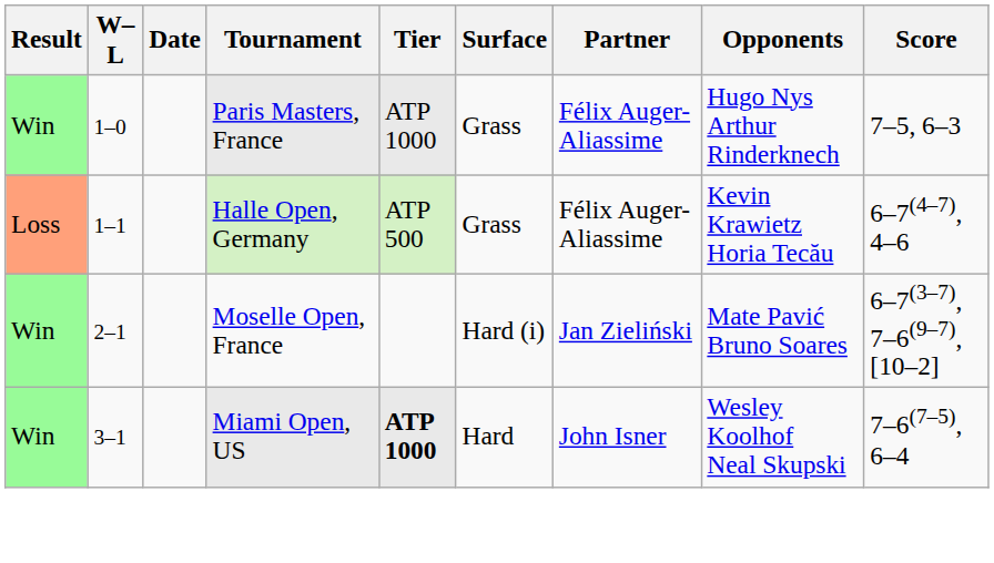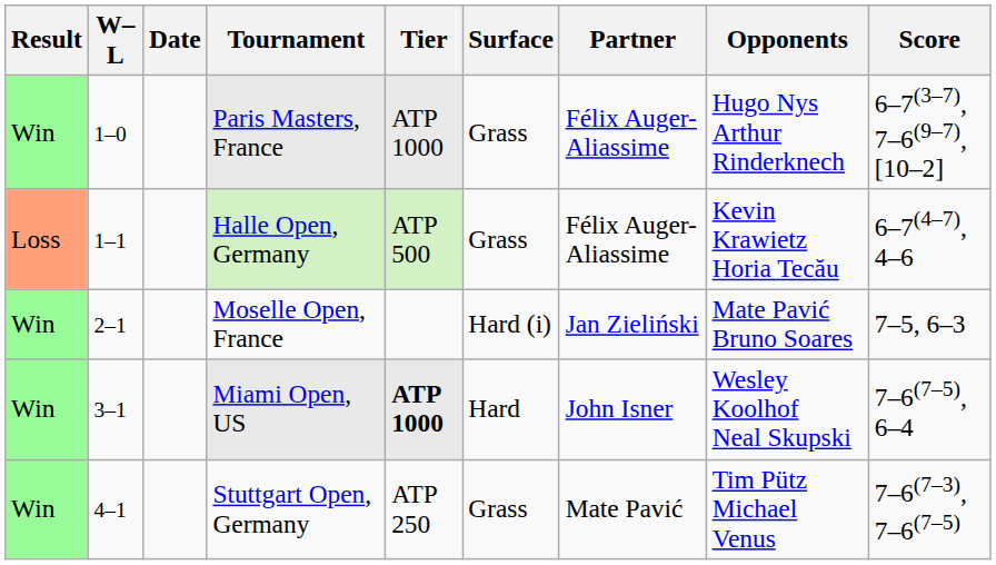 <table class="sortable wikitable">
 <tr>
 <th>Result</th>
 <th class="unsortable">W–L</th>
 <th>Date</th>
 <th>Tournament</th>
 <th>Tier</th>
 <th>Surface</th>
 <th>Partner</th>
 <th>Opponents</th>
 <th class="unsortable">Score</th>
 </tr>
 <tr>
 <td bgcolor=98fb98>Win</td>
 <td><small>1–0</small></td>
 <td><a href='#'></a></td>
 <td bgcolor=e9e9e9><a href='#'>Paris Masters</a>, France</td>
 <td bgcolor=e9e9e9>ATP 1000</td>
 <td>Grass</td>
 <td> <a href='#'>Félix Auger-Aliassime</a></td>
 <td> <a href='#'>Hugo Nys</a><br> <a href='#'>Arthur Rinderknech</a></td>
-<td>7–5, 6–3</td>
+<td>6–7<sup>(3–7)</sup>, 7–6<sup>(9–7)</sup>, [10–2]</td>
 </tr>
 <tr>
 <td bgcolor=ffa07a>Loss</td>
 <td><small>1–1</small></td>
 <td><a href='#'></a></td>
 <td bgcolor=d4f1c5><a href='#'>Halle Open</a>, Germany</td>
 <td bgcolor=d4f1c5>ATP 500</td>
 <td>Grass</td>
 <td> Félix Auger-Aliassime</td>
 <td> <a href='#'>Kevin Krawietz</a> <br>  <a href='#'>Horia Tecău</a></td>
 <td>6–7<sup>(4–7)</sup>, 4–6</td>
 </tr>
 <tr>
 <td bgcolor=98fb98>Win</td>
 <td><small>2–1</small></td>
 <td><a href='#'></a></td>
 <td><a href='#'>Moselle Open</a>, France</td>
 <td></td>
 <td>Hard (i)</td>
 <td> <a href='#'>Jan Zieliński</a></td>
 <td> <a href='#'>Mate Pavić</a> <br>  <a href='#'>Bruno Soares</a></td>
-<td>6–7<sup>(3–7)</sup>, 7–6<sup>(9–7)</sup>, [10–2]</td>
+<td>7–5, 6–3</td>
 </tr>
 <tr>
 <td bgcolor=98fb98>Win</td>
 <td><small>3–1</small></td>
 <td><a href='#'></a></td>
 <td bgcolor=e9e9e9><a href='#'>Miami Open</a>, US</td>
 <td bgcolor=e9e9e9><strong>ATP 1000</strong></td>
 <td>Hard</td>
 <td> <a href='#'>John Isner</a></td>
 <td> <a href='#'>Wesley Koolhof</a><br>  <a href='#'>Neal Skupski</a></td>
 <td>7–6<sup>(7–5)</sup>, 6–4</td>
 </tr>
+<tr>
+<td bgcolor=98fb98>Win</td>
+<td><small>4–1</small></td>
+<td><a href='#'></a></td>
+<td><a href='#'>Stuttgart Open</a>, Germany</td>
+<td>ATP 250</td>
+<td>Grass</td>
+<td> Mate Pavić</td>
+<td> <a href='#'>Tim Pütz</a><br> <a href='#'>Michael Venus</a></td>
+<td>7–6<sup>(7–3)</sup>, 7–6<sup>(7–5)</sup></td>
+</tr>
 </table>
